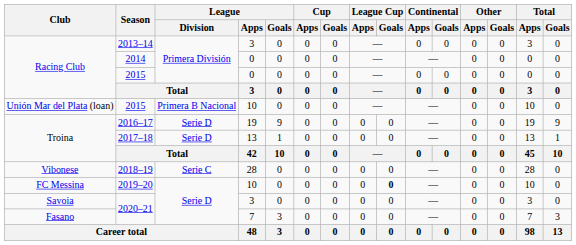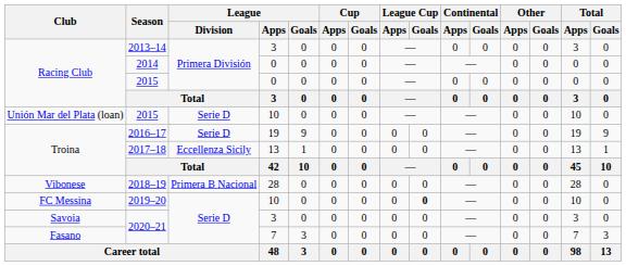 <table class="wikitable" style="text-align:center">
 <tr>
 <th rowspan="2">Club</th>
 <th rowspan="2">Season</th>
 <th colspan="3">League</th>
 <th colspan="2">Cup</th>
 <th colspan="2">League Cup</th>
 <th colspan="2">Continental</th>
 <th colspan="2">Other</th>
 <th colspan="2">Total</th>
 </tr>
 <tr>
 <th>Division</th>
 <th>Apps</th>
 <th>Goals</th>
 <th>Apps</th>
 <th>Goals</th>
 <th>Apps</th>
 <th>Goals</th>
 <th>Apps</th>
 <th>Goals</th>
 <th>Apps</th>
 <th>Goals</th>
 <th>Apps</th>
 <th>Goals</th>
 </tr>
 <tr>
 <td rowspan="4"><a href='#'>Racing Club</a></td>
 <td><a href='#'>2013–14</a></td>
 <td rowspan="3"><a href='#'>Primera División</a></td>
 <td>3</td>
 <td>0</td>
 <td>0</td>
 <td>0</td>
 <td colspan="2">—</td>
 <td>0</td>
 <td>0</td>
 <td>0</td>
 <td>0</td>
 <td>3</td>
 <td>0</td>
 </tr>
 <tr>
 <td><a href='#'>2014</a></td>
 <td>0</td>
 <td>0</td>
 <td>0</td>
 <td>0</td>
 <td colspan="2">—</td>
 <td colspan="2">—</td>
 <td>0</td>
 <td>0</td>
 <td>0</td>
 <td>0</td>
 </tr>
 <tr>
 <td><a href='#'>2015</a></td>
 <td>0</td>
 <td>0</td>
 <td>0</td>
 <td>0</td>
 <td colspan="2">—</td>
 <td>0</td>
 <td>0</td>
 <td>0</td>
 <td>0</td>
 <td>0</td>
 <td>0</td>
 </tr>
 <tr>
 <th colspan="2">Total</th>
 <th>3</th>
 <th>0</th>
 <th>0</th>
 <th>0</th>
 <th colspan="2">—</th>
 <th>0</th>
 <th>0</th>
 <th>0</th>
 <th>0</th>
 <th>3</th>
 <th>0</th>
 </tr>
 <tr>
 <td rowspan="1"><a href='#'>Unión Mar del Plata</a> (loan)</td>
 <td><a href='#'>2015</a></td>
-<td rowspan="1"><a href='#'>Primera B Nacional</a></td>
+<td rowspan="1"><a href='#'>Serie D</a></td>
 <td>10</td>
 <td>0</td>
 <td>0</td>
 <td>0</td>
 <td colspan="2">—</td>
 <td colspan="2">—</td>
 <td>0</td>
 <td>0</td>
 <td>10</td>
 <td>0</td>
 </tr>
 <tr>
 <td rowspan="3">Troina</td>
 <td><a href='#'>2016–17</a></td>
 <td rowspan="1"><a href='#'>Serie D</a></td>
 <td>19</td>
 <td>9</td>
 <td>0</td>
 <td>0</td>
 <td>0</td>
 <td>0</td>
 <td colspan="2">—</td>
 <td>0</td>
 <td>0</td>
 <td>19</td>
 <td>9</td>
 </tr>
 <tr>
 <td><a href='#'>2017–18</a></td>
-<td rowspan="1"><a href='#'>Serie D</a></td>
+<td rowspan="1"><a href='#'>Eccellenza Sicily</a></td>
 <td>13</td>
 <td>1</td>
 <td>0</td>
 <td>0</td>
 <td>0</td>
 <td>0</td>
 <td colspan="2">—</td>
 <td>0</td>
 <td>0</td>
 <td>13</td>
 <td>1</td>
 </tr>
 <tr>
 <th colspan="2">Total</th>
 <th>42</th>
 <th>10</th>
 <th>0</th>
 <th>0</th>
 <th colspan="2">—</th>
 <th>0</th>
 <th>0</th>
 <th>0</th>
 <th>0</th>
 <th>45</th>
 <th>10</th>
 </tr>
 <tr>
 <td rowspan="1"><a href='#'>Vibonese</a></td>
 <td><a href='#'>2018–19</a></td>
-<td rowspan="1"><a href='#'>Serie C</a></td>
+<td rowspan="1"><a href='#'>Primera B Nacional</a></td>
 <td>28</td>
 <td>0</td>
 <td>0</td>
 <td>0</td>
 <td>0</td>
 <td>0</td>
 <td colspan="2">—</td>
 <td>0</td>
 <td>0</td>
 <td>28</td>
 <td>0</td>
 </tr>
 <tr>
 <td rowspan="1"><a href='#'>FC Messina</a></td>
 <td><a href='#'>2019–20</a></td>
 <td rowspan="3"><a href='#'>Serie D</a></td>
 <td>10</td>
 <td>0</td>
 <td>0</td>
 <td>0</td>
 <td>0</td>
 <td><strong>0</strong></td>
 <td colspan="2">—</td>
 <td>0</td>
 <td>0</td>
 <td>10</td>
 <td>0</td>
 </tr>
 <tr>
 <td rowspan="1"><a href='#'>Savoia</a></td>
 <td rowspan="2"><a href='#'>2020–21</a></td>
 <td>3</td>
 <td>0</td>
 <td>0</td>
 <td>0</td>
 <td>0</td>
 <td>0</td>
 <td colspan="2">—</td>
 <td>0</td>
 <td>0</td>
 <td>3</td>
 <td>0</td>
 </tr>
 <tr>
 <td rowspan="1"><a href='#'>Fasano</a></td>
 <td>7</td>
 <td>3</td>
 <td>0</td>
 <td>0</td>
 <td>0</td>
 <td>0</td>
 <td colspan="2">—</td>
 <td>0</td>
 <td>0</td>
 <td>7</td>
 <td>3</td>
 </tr>
 <tr>
 <th colspan="3">Career total</th>
 <th>48</th>
 <th>3</th>
 <th>0</th>
 <th>0</th>
 <th>0</th>
 <th>0</th>
 <th>0</th>
 <th>0</th>
 <th>0</th>
 <th>0</th>
 <th>98</th>
 <th>13</th>
 </tr>
 </table>
